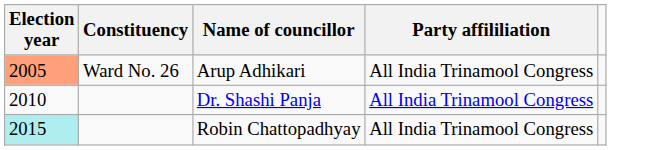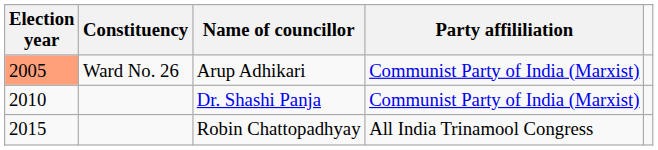 <table class="wikitable"ìÍĦĤĠčw>
 <tr>
 <th>Election<br> year</th>
 <th>Constituency</th>
 <th>Name of councillor</th>
 <th>Party affililiation</th>
 </tr>
 <tr>
 <td style="background: lightsalmon;">2005</td>
 <td>Ward No. 26</td>
 <td>Arup Adhikari</td>
-<td>All India Trinamool Congress</td>
+<td><a href='#'>Communist Party of India (Marxist)</a></td>
 <td></td>
 </tr>
 <tr>
 <td>2010</td>
 <td></td>
 <td><a href='#'>Dr. Shashi Panja</a></td>
-<td><a href='#'>All India Trinamool Congress</a></td>
+<td><a href='#'>Communist Party of India (Marxist)</a></td>
 <td></td>
 </tr>
 <tr>
-<td style="background: paleturquoise;">2015</td>
+<td>2015</td>
 <td></td>
 <td>Robin Chattopadhyay</td>
 <td>All India Trinamool Congress</td>
 <td></td>
 </tr>
 </table>
